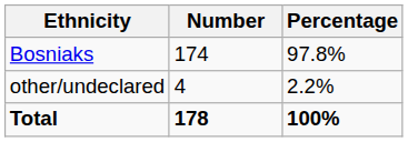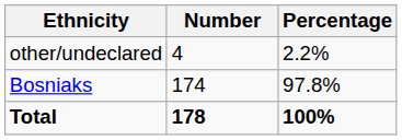 <table class="wikitable">
 <tr>
 <th width="100px">Ethnicity</th>
 <th width="80px">Number</th>
 <th width="80px">Percentage</th>
 </tr>
 <tr>
+<td>other/undeclared</td>
+<td>4</td>
+<td>2.2%</td>
+</tr>
+<tr>
 <td><a href='#'>Bosniaks</a></td>
 <td>174</td>
 <td>97.8%</td>
-</tr>
-<tr>
-<td>other/undeclared</td>
-<td>4</td>
-<td>2.2%</td>
 </tr>
 <tr>
 <td><strong>Total</strong></td>
 <td><strong>178</strong></td>
 <td><strong>100%</strong></td>
 </tr>
 </table>
